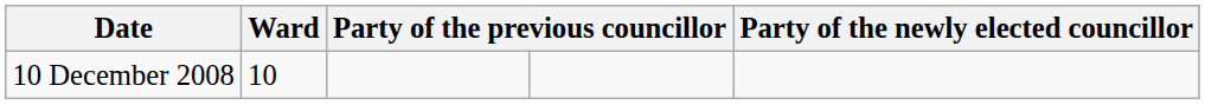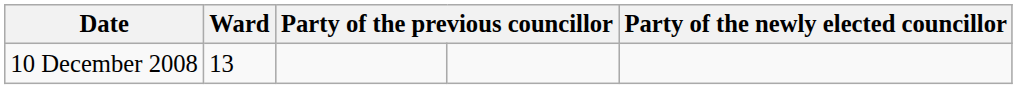 <table class="wikitable">
 <tr>
 <th>Date</th>
 <th>Ward</th>
 <th colspan=2>Party of the previous councillor</th>
 <th colspan=2>Party of the newly elected councillor</th>
 </tr>
 <tr>
 <td>10 December 2008</td>
-<td>10</td>
+<td>13</td>
 <td></td>
 <td></td>
 </tr>
 </table>
